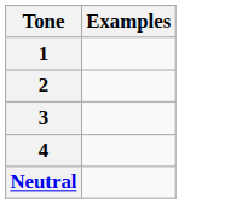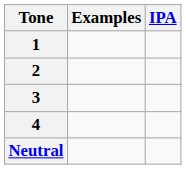 <table class="wikitable" style="text-align:center">
 <tr>
 <th scope="col">Tone</th>
 <th scope="col">Examples</th>
+<th scope="col"><a href='#'>IPA</a></th>
 </tr>
 <tr>
 <th scope="row">1</th>
+<td></td>
 <td></td>
 </tr>
 <tr>
 <th scope="row">2</th>
 <td></td>
+<td></td>
 </tr>
 <tr>
 <th scope="row">3</th>
+<td></td>
 <td></td>
 </tr>
 <tr>
 <th scope="row">4</th>
 <td></td>
+<td></td>
 </tr>
 <tr>
 <th scope="row"><a href='#'>Neutral</a></th>
 <td></td>
+<td></td>
 </tr>
 </table>
